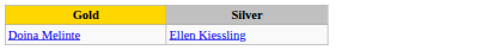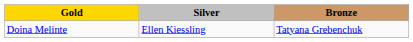 <table class="wikitable" style="text-align:left">
 <tr align="center">
 <td width=200 bgcolor=gold><strong>Gold</strong></td>
 <td width=200 bgcolor=silver><strong>Silver</strong></td>
+<td width=200 bgcolor=CC9966><strong>Bronze</strong></td>
 </tr>
 <tr>
 <td><a href='#'>Doina Melinte</a><br><em></em></td>
 <td><a href='#'>Ellen Kiessling</a><br><em></em></td>
+<td><a href='#'>Tatyana Grebenchuk</a><br><em></em></td>
 </tr>
 </table>
